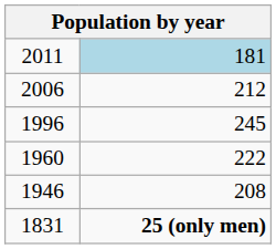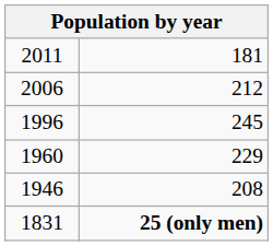 <table class="wikitable" width=200>
 <tr>
 <th colspan=2>Population by year</th>
 </tr>
 <tr>
 <td align="center">2011</td>
-<td align="right" style="background: lightblue;">181</td>
+<td align="right">181</td>
 </tr>
 <tr>
 <td align="center">2006</td>
 <td align="right">212</td>
 </tr>
 <tr>
 <td align="center">1996</td>
 <td align="right">245</td>
 </tr>
 <tr>
 <td align="center">1960</td>
-<td align="right">222</td>
+<td align="right">229</td>
 </tr>
 <tr>
 <td align="center">1946</td>
 <td align="right">208</td>
 </tr>
 <tr>
 <td align="center">1831</td>
 <td align="right"><strong>25 (only men)</strong></td>
 </tr>
 </table>
